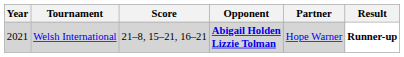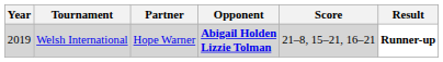 <table class="sortable wikitable" style="font-size: 90%;">
 <tr>
 <th>Year</th>
 <th>Tournament</th>
+<th>Partner</th>
+<th>Opponent</th>
 <th>Score</th>
-<th>Opponent</th>
-<th>Partner</th>
 <th>Result</th>
 </tr>
 <tr style="background:#D5D5D5">
-<td align="center">2021</td>
+<td align="center">2019</td>
 <td align="left"><a href='#'>Welsh International</a></td>
+<td align="left"> <a href='#'>Hope Warner</a></td>
+<td align="left"><strong> <a href='#'>Abigail Holden</a><br> <a href='#'>Lizzie Tolman</a></strong></td>
 <td align="left">21–8, 15–21, 16–21</td>
-<td align="left"><strong> <a href='#'>Abigail Holden</a><br> <a href='#'>Lizzie Tolman</a></strong></td>
-<td align="left"> <a href='#'>Hope Warner</a></td>
 <td style="text-align:left; background:white"> <strong>Runner-up</strong></td>
 </tr>
 </table>
